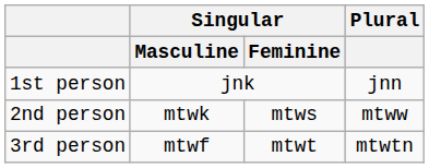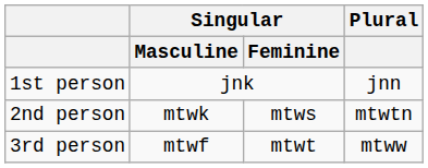 <table class="wikitable" style="text-align: center;">
 <tr>
 <th></th>
 <th colspan=2>Singular</th>
 <th>Plural</th>
 </tr>
 <tr>
 <th></th>
 <th>Masculine</th>
 <th>Feminine</th>
 <th></th>
 </tr>
 <tr>
 <td>1st person</td>
 <td colspan=2>jnk</td>
 <td>jnn</td>
 </tr>
 <tr>
 <td>2nd person</td>
 <td>mtwk</td>
 <td>mtws</td>
-<td>mtww</td>
+<td>mtwtn</td>
 </tr>
 <tr>
 <td>3rd person</td>
 <td>mtwf</td>
 <td>mtwt</td>
-<td>mtwtn</td>
+<td>mtww</td>
 </tr>
 </table>
